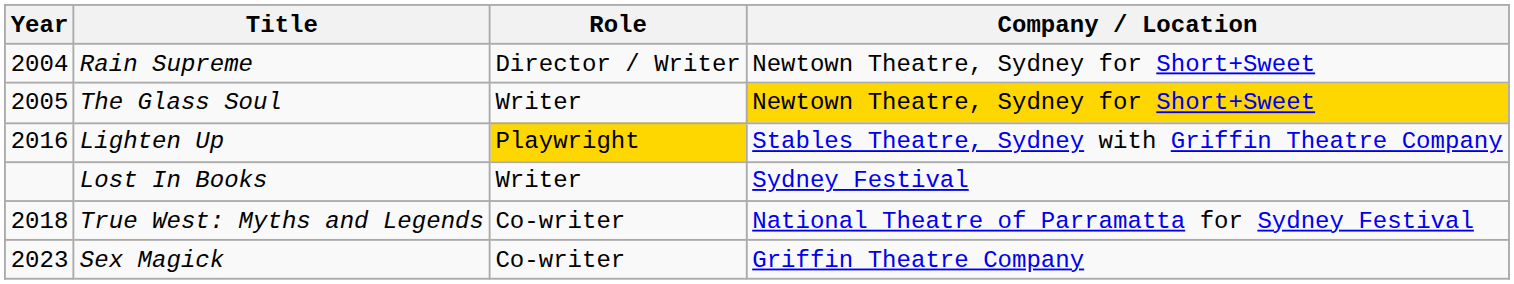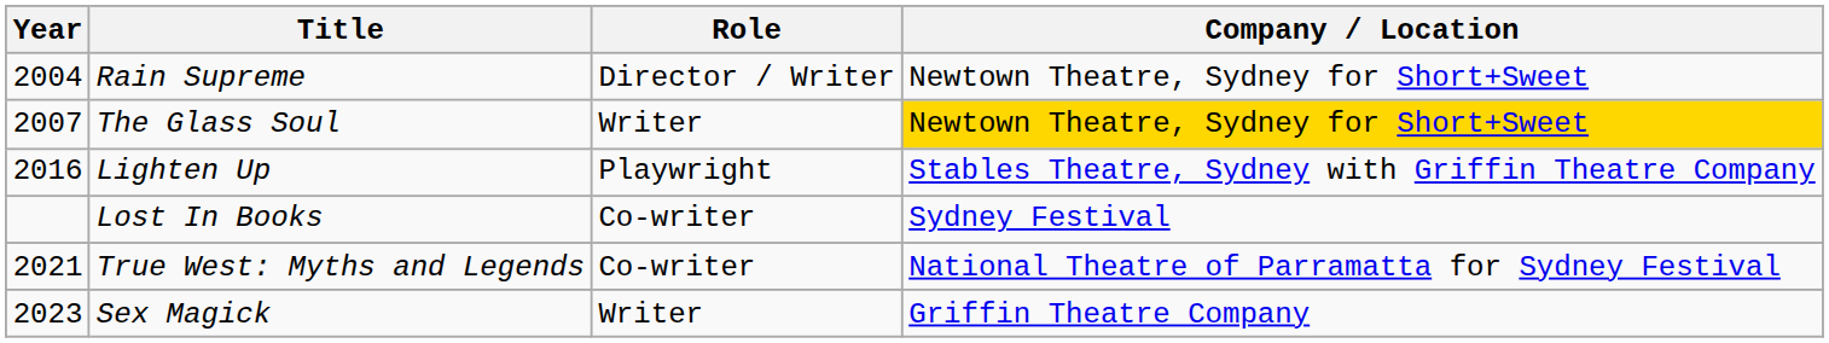 <table class="wikitable sortable">
 <tr>
 <th>Year</th>
 <th>Title</th>
 <th>Role</th>
 <th>Company / Location</th>
 </tr>
 <tr>
 <td>2004</td>
 <td><em>Rain Supreme</em></td>
 <td>Director / Writer</td>
 <td>Newtown Theatre, Sydney for <a href='#'>Short+Sweet</a></td>
 </tr>
 <tr>
-<td>2005</td>
+<td>2007</td>
 <td><em>The Glass Soul</em></td>
 <td>Writer</td>
 <td style="background: gold;">Newtown Theatre, Sydney for <a href='#'>Short+Sweet</a></td>
 </tr>
 <tr>
 <td>2016</td>
 <td><em>Lighten Up</em></td>
-<td style="background: gold;">Playwright</td>
+<td>Playwright</td>
 <td><a href='#'>Stables Theatre, Sydney</a> with <a href='#'>Griffin Theatre Company</a></td>
 </tr>
 <tr>
 <td></td>
 <td><em>Lost In Books</em></td>
-<td>Writer</td>
+<td>Co-writer</td>
 <td><a href='#'>Sydney Festival</a></td>
 </tr>
 <tr>
-<td>2018</td>
+<td>2021</td>
 <td><em>True West: Myths and Legends</em></td>
 <td>Co-writer</td>
 <td><a href='#'>National Theatre of Parramatta</a> for <a href='#'>Sydney Festival</a></td>
 </tr>
 <tr>
 <td>2023</td>
 <td><em>Sex Magick</em></td>
-<td>Co-writer</td>
+<td>Writer</td>
 <td><a href='#'>Griffin Theatre Company</a></td>
 </tr>
 </table>
